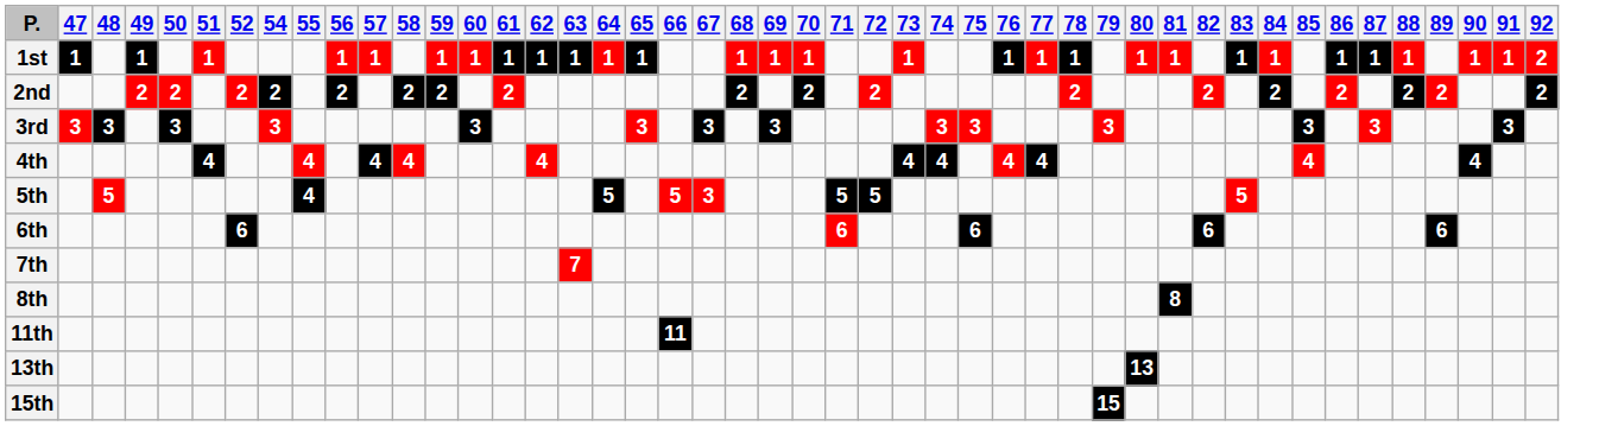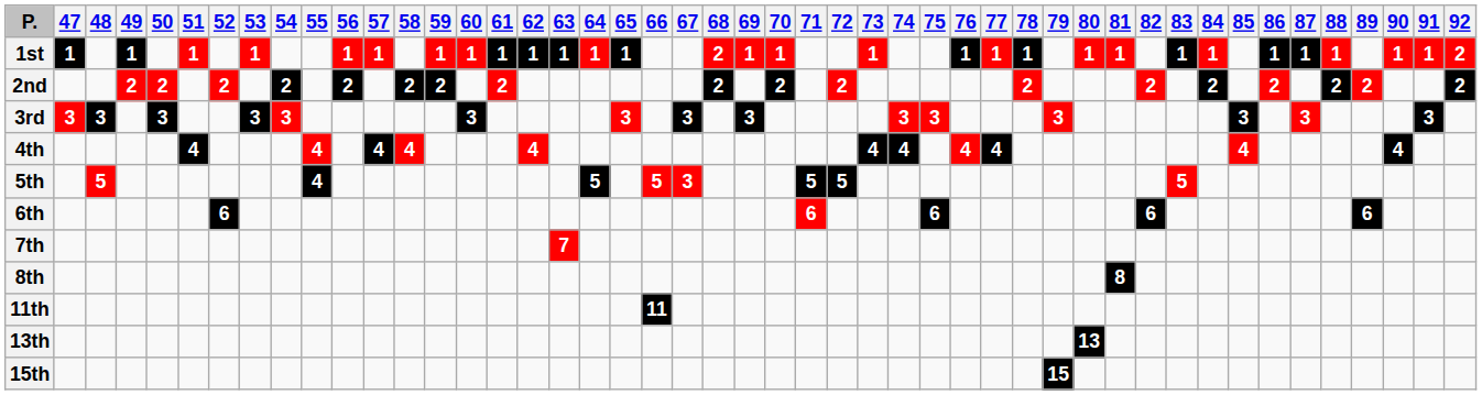 <table class="wikitable" style="text-align: center; font-size:80%">
 <tr>
 <th style="background:#c0c0c0">P.</th>
 <th><strong><a href='#'>47</a></strong></th>
 <th><strong><a href='#'>48</a></strong></th>
 <th><strong><a href='#'>49</a></strong></th>
 <th><strong><a href='#'>50</a></strong></th>
 <th><strong><a href='#'>51</a></strong></th>
 <th><strong><a href='#'>52</a></strong></th>
+<th><strong><a href='#'>53</a></strong></th>
 <th><strong><a href='#'>54</a></strong></th>
 <th><strong><a href='#'>55</a></strong></th>
 <th><strong><a href='#'>56</a></strong></th>
 <th><strong><a href='#'>57</a></strong></th>
 <th><strong><a href='#'>58</a></strong></th>
 <th><strong><a href='#'>59</a></strong></th>
 <th><strong><a href='#'>60</a></strong></th>
 <th><strong><a href='#'>61</a></strong></th>
 <th><strong><a href='#'>62</a></strong></th>
 <th><strong><a href='#'>63</a></strong></th>
 <th><strong><a href='#'>64</a></strong></th>
 <th><strong><a href='#'>65</a></strong></th>
 <th><strong><a href='#'>66</a></strong></th>
 <th><strong><a href='#'>67</a></strong></th>
 <th><strong><a href='#'>68</a></strong></th>
 <th><strong><a href='#'>69</a></strong></th>
 <th><strong><a href='#'>70</a></strong></th>
 <th><strong><a href='#'>71</a></strong></th>
 <th><strong><a href='#'>72</a></strong></th>
 <th><strong><a href='#'>73</a></strong></th>
 <th><strong><a href='#'>74</a></strong></th>
 <th><strong><a href='#'>75</a></strong></th>
 <th><strong><a href='#'>76</a></strong></th>
 <th><strong><a href='#'>77</a></strong></th>
 <th><strong><a href='#'>78</a></strong></th>
 <th><strong><a href='#'>79</a></strong></th>
 <th><strong><a href='#'>80</a></strong></th>
 <th><strong><a href='#'>81</a></strong></th>
 <th><strong><a href='#'>82</a></strong></th>
 <th><strong><a href='#'>83</a></strong></th>
 <th><strong><a href='#'>84</a></strong></th>
 <th><strong><a href='#'>85</a></strong></th>
 <th><strong><a href='#'>86</a></strong></th>
 <th><strong><a href='#'>87</a></strong></th>
 <th><strong><a href='#'>88</a></strong></th>
 <th><strong><a href='#'>89</a></strong></th>
 <th><strong><a href='#'>90</a></strong></th>
 <th><strong><a href='#'>91</a></strong></th>
 <th><strong><a href='#'>92</a></strong></th>
 </tr>
 <tr>
 <th>1st</th>
 <td style="background-color:black;color:white;"><strong>1</strong></td>
 <td></td>
 <td style="background-color:black;color:white;"><strong>1</strong></td>
 <td></td>
 <td style="background-color:red;color:white;"><strong>1</strong></td>
 <td></td>
+<td style="background-color:red;color:white;"><strong>1</strong></td>
 <td></td>
 <td></td>
 <td style="background-color:red;color:white;"><strong>1</strong></td>
 <td style="background-color:red;color:white;"><strong>1</strong></td>
 <td></td>
 <td style="background-color:red;color:white;"><strong>1</strong></td>
 <td style="background-color:red;color:white;"><strong>1</strong></td>
 <td style="background-color:black;color:white;"><strong>1</strong></td>
 <td style="background-color:black;color:white;"><strong>1</strong></td>
 <td style="background-color:black;color:white;"><strong>1</strong></td>
 <td style="background-color:red;color:white;"><strong>1</strong></td>
 <td style="background-color:black;color:white;"><strong>1</strong></td>
 <td></td>
 <td></td>
-<td style="background-color:red;color:white;"><strong>1</strong></td>
+<td style="background-color:red;color:white;"><strong>2</strong></td>
 <td style="background-color:red;color:white;"><strong>1</strong></td>
 <td style="background-color:red;color:white;"><strong>1</strong></td>
 <td></td>
 <td></td>
 <td style="background-color:red;color:white;"><strong>1</strong></td>
 <td></td>
 <td></td>
 <td style="background-color:black;color:white;"><strong>1</strong></td>
 <td style="background-color:red;color:white;"><strong>1</strong></td>
 <td style="background-color:black;color:white;"><strong>1</strong></td>
 <td></td>
 <td style="background-color:red;color:white;"><strong>1</strong></td>
 <td style="background-color:red;color:white;"><strong>1</strong></td>
 <td></td>
 <td style="background-color:black;color:white;"><strong>1</strong></td>
 <td style="background-color:red;color:white;"><strong>1</strong></td>
 <td></td>
 <td style="background-color:black;color:white;"><strong>1</strong></td>
 <td style="background-color:black;color:white;"><strong>1</strong></td>
 <td style="background-color:red;color:white;"><strong>1</strong></td>
 <td></td>
 <td style="background-color:red;color:white;"><strong>1</strong></td>
 <td style="background-color:red;color:white;"><strong>1</strong></td>
 <td style="background-color:red;color:white;"><strong>2</strong></td>
 </tr>
 <tr>
 <th>2nd</th>
 <td></td>
 <td></td>
 <td style="background-color:red;color:white;"><strong>2</strong></td>
 <td style="background-color:red;color:white;"><strong>2</strong></td>
 <td></td>
 <td style="background-color:red;color:white;"><strong>2</strong></td>
+<td></td>
 <td style="background-color:black;color:white;"><strong>2</strong></td>
 <td></td>
 <td style="background-color:black;color:white;"><strong>2</strong></td>
 <td></td>
 <td style="background-color:black;color:white;"><strong>2</strong></td>
 <td style="background-color:black;color:white;"><strong>2</strong></td>
 <td></td>
 <td style="background-color:red;color:white;"><strong>2</strong></td>
 <td></td>
 <td></td>
 <td></td>
 <td></td>
 <td></td>
 <td></td>
 <td style="background-color:black;color:white;"><strong>2</strong></td>
 <td></td>
 <td style="background-color:black;color:white;"><strong>2</strong></td>
 <td></td>
 <td style="background-color:red;color:white;"><strong>2</strong></td>
 <td></td>
 <td></td>
 <td></td>
 <td></td>
 <td></td>
 <td style="background-color:red;color:white;"><strong>2</strong></td>
 <td></td>
 <td></td>
 <td></td>
 <td style="background-color:red;color:white;"><strong>2</strong></td>
 <td></td>
 <td style="background-color:black;color:white;"><strong>2</strong></td>
 <td></td>
 <td style="background-color:red;color:white;"><strong>2</strong></td>
 <td></td>
 <td style="background-color:black;color:white;"><strong>2</strong></td>
 <td style="background-color:red;color:white;"><strong>2</strong></td>
 <td></td>
 <td></td>
 <td style="background-color:black;color:white;"><strong>2</strong></td>
 </tr>
 <tr>
 <th>3rd</th>
 <td style="background-color:red;color:white;"><strong>3</strong></td>
 <td style="background-color:black;color:white;"><strong>3</strong></td>
 <td></td>
 <td style="background-color:black;color:white;"><strong>3</strong></td>
 <td></td>
 <td></td>
+<td style="background-color:black;color:white;"><strong>3</strong></td>
 <td style="background-color:red;color:white;"><strong>3</strong></td>
 <td></td>
 <td></td>
 <td></td>
 <td></td>
 <td></td>
 <td style="background-color:black;color:white;"><strong>3</strong></td>
 <td></td>
 <td></td>
 <td></td>
 <td></td>
 <td style="background-color:red;color:white;"><strong>3</strong></td>
 <td></td>
 <td style="background-color:black;color:white;"><strong>3</strong></td>
 <td></td>
 <td style="background-color:black;color:white;"><strong>3</strong></td>
 <td></td>
 <td></td>
 <td></td>
 <td></td>
 <td style="background-color:red;color:white;"><strong>3</strong></td>
 <td style="background-color:red;color:white;"><strong>3</strong></td>
 <td></td>
 <td></td>
 <td></td>
 <td style="background-color:red;color:white;"><strong>3</strong></td>
 <td></td>
 <td></td>
 <td></td>
 <td></td>
 <td></td>
 <td style="background-color:black;color:white;"><strong>3</strong></td>
 <td></td>
 <td style="background-color:red;color:white;"><strong>3</strong></td>
 <td></td>
 <td></td>
 <td></td>
 <td style="background-color:black;color:white;"><strong>3</strong></td>
 <td></td>
 </tr>
 <tr>
 <th>4th</th>
 <td></td>
 <td></td>
 <td></td>
 <td></td>
 <td style="background-color:black;color:white;"><strong>4</strong></td>
 <td></td>
 <td></td>
+<td></td>
 <td style="background-color:red;color:white;"><strong>4</strong></td>
 <td></td>
 <td style="background-color:black;color:white;"><strong>4</strong></td>
 <td style="background-color:red;color:white;"><strong>4</strong></td>
 <td></td>
 <td></td>
 <td></td>
 <td style="background-color:red;color:white;"><strong>4</strong></td>
 <td></td>
 <td></td>
 <td></td>
 <td></td>
 <td></td>
 <td></td>
 <td></td>
 <td></td>
 <td></td>
 <td></td>
 <td style="background-color:black;color:white;"><strong>4</strong></td>
 <td style="background-color:black;color:white;"><strong>4</strong></td>
 <td></td>
 <td style="background-color:red;color:white;"><strong>4</strong></td>
 <td style="background-color:black;color:white;"><strong>4</strong></td>
 <td></td>
 <td></td>
 <td></td>
 <td></td>
 <td></td>
 <td></td>
 <td></td>
 <td style="background-color:red;color:white;"><strong>4</strong></td>
 <td></td>
 <td></td>
 <td></td>
 <td></td>
 <td style="background-color:black;color:white;"><strong>4</strong></td>
 <td></td>
 <td></td>
 </tr>
 <tr>
 <th>5th</th>
 <td></td>
 <td style="background-color:red;color:white;"><strong>5</strong></td>
+<td></td>
 <td></td>
 <td></td>
 <td></td>
 <td></td>
 <td></td>
 <td style="background-color:black;color:white;"><strong>4</strong></td>
 <td></td>
 <td></td>
 <td></td>
 <td></td>
 <td></td>
 <td></td>
 <td></td>
 <td></td>
 <td style="background-color:black;color:white;"><strong>5</strong></td>
 <td></td>
 <td style="background-color:red;color:white;"><strong>5</strong></td>
 <td style="background-color:red;color:white;"><strong>3</strong></td>
 <td></td>
 <td></td>
 <td></td>
 <td style="background-color:black;color:white;"><strong>5</strong></td>
 <td style="background-color:black;color:white;"><strong>5</strong></td>
 <td></td>
 <td></td>
 <td></td>
 <td></td>
 <td></td>
 <td></td>
 <td></td>
 <td></td>
 <td></td>
 <td></td>
 <td style="background-color:red;color:white;"><strong>5</strong></td>
 <td></td>
 <td></td>
 <td></td>
 <td></td>
 <td></td>
 <td></td>
 <td></td>
 <td></td>
 <td></td>
 </tr>
 <tr>
 <th>6th</th>
 <td></td>
 <td></td>
 <td></td>
 <td></td>
 <td></td>
 <td style="background-color:black;color:white;"><strong>6</strong></td>
 <td></td>
 <td></td>
 <td></td>
 <td></td>
 <td></td>
 <td></td>
 <td></td>
 <td></td>
 <td></td>
 <td></td>
 <td></td>
 <td></td>
 <td></td>
 <td></td>
 <td></td>
 <td></td>
 <td></td>
+<td></td>
 <td style="background-color:red;color:white;"><strong>6</strong></td>
 <td></td>
 <td></td>
 <td></td>
 <td style="background-color:black;color:white;"><strong>6</strong></td>
 <td></td>
 <td></td>
 <td></td>
 <td></td>
 <td></td>
 <td></td>
 <td style="background-color:black;color:white;"><strong>6</strong></td>
 <td></td>
 <td></td>
 <td></td>
 <td></td>
 <td></td>
 <td></td>
 <td style="background-color:black;color:white;"><strong>6</strong></td>
 <td></td>
 <td></td>
 <td></td>
 </tr>
 <tr>
 <th>7th</th>
+<td></td>
 <td></td>
 <td></td>
 <td></td>
 <td></td>
 <td></td>
 <td></td>
 <td></td>
 <td></td>
 <td></td>
 <td></td>
 <td></td>
 <td></td>
 <td></td>
 <td></td>
 <td></td>
 <td style="background-color:red;color:white;"><strong>7</strong></td>
 <td></td>
 <td></td>
 <td></td>
 <td></td>
 <td></td>
 <td></td>
 <td></td>
 <td></td>
 <td></td>
 <td></td>
 <td></td>
 <td></td>
 <td></td>
 <td></td>
 <td></td>
 <td></td>
 <td></td>
 <td></td>
 <td></td>
 <td></td>
 <td></td>
 <td></td>
 <td></td>
 <td></td>
 <td></td>
 <td></td>
 <td></td>
 <td></td>
 <td></td>
 </tr>
 <tr>
 <th>8th</th>
 <td></td>
 <td></td>
 <td></td>
 <td></td>
 <td></td>
 <td></td>
 <td></td>
 <td></td>
 <td></td>
 <td></td>
 <td></td>
 <td></td>
 <td></td>
 <td></td>
 <td></td>
 <td></td>
 <td></td>
 <td></td>
 <td></td>
 <td></td>
 <td></td>
 <td></td>
 <td></td>
 <td></td>
 <td></td>
 <td></td>
 <td></td>
 <td></td>
 <td></td>
 <td></td>
 <td></td>
 <td></td>
 <td></td>
+<td></td>
 <td style="background-color:black;color:white;"><strong>8</strong></td>
 <td></td>
 <td></td>
 <td></td>
 <td></td>
 <td></td>
 <td></td>
 <td></td>
 <td></td>
 <td></td>
 <td></td>
 <td></td>
 </tr>
 <tr>
 <th>11th</th>
+<td></td>
 <td></td>
 <td></td>
 <td></td>
 <td></td>
 <td></td>
 <td></td>
 <td></td>
 <td></td>
 <td></td>
 <td></td>
 <td></td>
 <td></td>
 <td></td>
 <td></td>
 <td></td>
 <td></td>
 <td></td>
 <td></td>
 <td style="background-color:black;color:white;"><strong>11</strong></td>
 <td></td>
 <td></td>
 <td></td>
 <td></td>
 <td></td>
 <td></td>
 <td></td>
 <td></td>
 <td></td>
 <td></td>
 <td></td>
 <td></td>
 <td></td>
 <td></td>
 <td></td>
 <td></td>
 <td></td>
 <td></td>
 <td></td>
 <td></td>
 <td></td>
 <td></td>
 <td></td>
 <td></td>
 <td></td>
 <td></td>
 </tr>
 <tr>
 <th>13th</th>
 <td></td>
 <td></td>
 <td></td>
 <td></td>
 <td></td>
 <td></td>
 <td></td>
 <td></td>
 <td></td>
 <td></td>
 <td></td>
 <td></td>
 <td></td>
 <td></td>
 <td></td>
 <td></td>
 <td></td>
 <td></td>
 <td></td>
 <td></td>
 <td></td>
 <td></td>
 <td></td>
 <td></td>
 <td></td>
 <td></td>
 <td></td>
 <td></td>
 <td></td>
 <td></td>
 <td></td>
 <td></td>
+<td></td>
 <td style="background-color:black;color:white;"><strong>13</strong></td>
 <td></td>
 <td></td>
 <td></td>
 <td></td>
 <td></td>
 <td></td>
 <td></td>
 <td></td>
 <td></td>
 <td></td>
 <td></td>
 <td></td>
 </tr>
 <tr>
 <th>15th</th>
 <td></td>
 <td></td>
 <td></td>
 <td></td>
 <td></td>
 <td></td>
 <td></td>
 <td></td>
 <td></td>
 <td></td>
 <td></td>
 <td></td>
 <td></td>
 <td></td>
 <td></td>
 <td></td>
 <td></td>
 <td></td>
 <td></td>
 <td></td>
 <td></td>
 <td></td>
 <td></td>
 <td></td>
 <td></td>
 <td></td>
 <td></td>
 <td></td>
 <td></td>
 <td></td>
 <td></td>
+<td></td>
 <td style="background-color:black;color:white;"><strong>15</strong></td>
 <td></td>
 <td></td>
 <td></td>
 <td></td>
 <td></td>
 <td></td>
 <td></td>
 <td></td>
 <td></td>
 <td></td>
 <td></td>
 <td></td>
 <td></td>
 </tr>
 </table>
